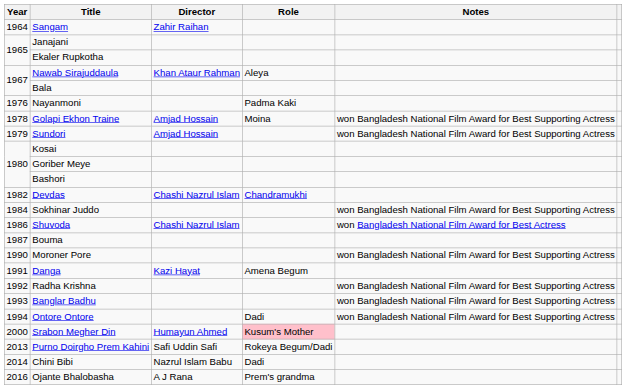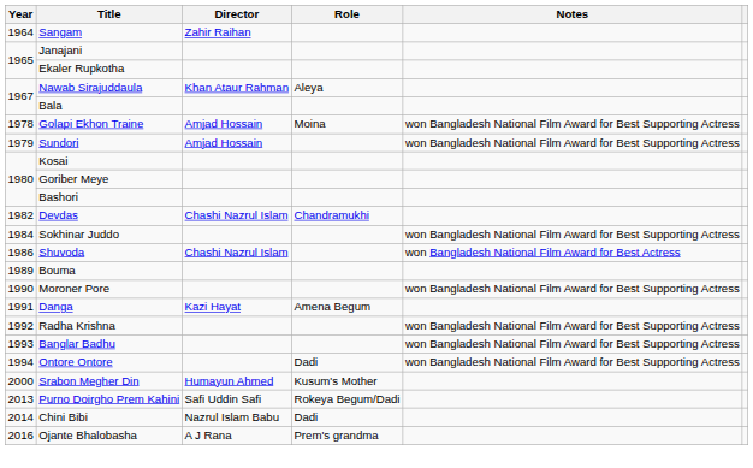 <table class="wikitable plainrowheaders sortable">
 <tr>
 <th scope="col">Year</th>
 <th scope="col">Title</th>
 <th scope="col">Director</th>
 <th scope="col">Role</th>
 <th scope="col" class="unsortable">Notes</th>
 <th scope="col" class="unsortable"></th>
 </tr>
 <tr>
 <td>1964</td>
 <td><a href='#'>Sangam</a></td>
 <td><a href='#'>Zahir Raihan</a></td>
 <td></td>
 <td></td>
 <td></td>
 </tr>
 <tr>
 <td rowspan="2">1965</td>
 <td>Janajani</td>
 <td></td>
 <td></td>
 <td></td>
 <td></td>
 </tr>
 <tr>
 <td>Ekaler Rupkotha</td>
 <td></td>
 <td></td>
 <td></td>
 <td></td>
 </tr>
 <tr>
 <td rowspan="2">1967</td>
 <td><a href='#'>Nawab Sirajuddaula</a></td>
 <td><a href='#'>Khan Ataur Rahman</a></td>
 <td>Aleya</td>
 <td></td>
 <td></td>
 </tr>
 <tr>
 <td>Bala</td>
 <td></td>
 <td></td>
-<td></td>
-<td></td>
-</tr>
-<tr>
-<td>1976</td>
-<td>Nayanmoni</td>
-<td></td>
-<td>Padma Kaki</td>
 <td></td>
 <td></td>
 </tr>
 <tr>
 <td>1978</td>
 <td><a href='#'>Golapi Ekhon Traine</a></td>
 <td><a href='#'>Amjad Hossain</a></td>
 <td>Moina</td>
 <td>won Bangladesh National Film Award for Best Supporting Actress</td>
 <td></td>
 </tr>
 <tr>
 <td>1979</td>
 <td><a href='#'>Sundori</a></td>
 <td><a href='#'>Amjad Hossain</a></td>
 <td></td>
 <td>won Bangladesh National Film Award for Best Supporting Actress</td>
 <td></td>
 </tr>
 <tr>
 <td rowspan="3">1980</td>
 <td>Kosai</td>
 <td></td>
 <td></td>
 <td></td>
 <td></td>
 </tr>
 <tr>
 <td>Goriber Meye</td>
 <td></td>
 <td></td>
 <td></td>
 <td></td>
 </tr>
 <tr>
 <td>Bashori</td>
 <td></td>
 <td></td>
 <td></td>
 <td></td>
 </tr>
 <tr>
 <td>1982</td>
 <td><a href='#'>Devdas</a></td>
 <td><a href='#'>Chashi Nazrul Islam</a></td>
 <td><a href='#'>Chandramukhi</a></td>
 <td></td>
 <td></td>
 </tr>
 <tr>
 <td>1984</td>
 <td>Sokhinar Juddo</td>
 <td></td>
 <td></td>
 <td>won Bangladesh National Film Award for Best Supporting Actress</td>
 <td></td>
 </tr>
 <tr>
 <td>1986</td>
 <td><a href='#'>Shuvoda</a></td>
 <td><a href='#'>Chashi Nazrul Islam</a></td>
 <td></td>
 <td>won <a href='#'>Bangladesh National Film Award for Best Actress</a></td>
 <td></td>
 </tr>
 <tr>
-<td>1987</td>
+<td>1989</td>
 <td>Bouma</td>
 <td></td>
 <td></td>
 <td></td>
 <td></td>
 </tr>
 <tr>
 <td>1990</td>
 <td>Moroner Pore</td>
 <td></td>
 <td></td>
 <td>won Bangladesh National Film Award for Best Supporting Actress</td>
 <td></td>
 </tr>
 <tr>
 <td>1991</td>
 <td><a href='#'>Danga</a></td>
 <td><a href='#'>Kazi Hayat</a></td>
 <td>Amena Begum</td>
 <td></td>
 <td></td>
 </tr>
 <tr>
 <td>1992</td>
 <td>Radha Krishna</td>
 <td></td>
 <td></td>
 <td>won Bangladesh National Film Award for Best Supporting Actress</td>
 <td></td>
 </tr>
 <tr>
 <td>1993</td>
 <td><a href='#'>Banglar Badhu</a></td>
 <td></td>
 <td></td>
 <td>won Bangladesh National Film Award for Best Supporting Actress</td>
 <td></td>
 </tr>
 <tr>
 <td>1994</td>
 <td><a href='#'>Ontore Ontore</a></td>
 <td></td>
 <td>Dadi</td>
 <td>won Bangladesh National Film Award for Best Supporting Actress</td>
 <td></td>
 </tr>
 <tr>
 <td>2000</td>
 <td><a href='#'>Srabon Megher Din</a></td>
 <td><a href='#'>Humayun Ahmed</a></td>
-<td style="background: pink;">Kusum's Mother</td>
+<td>Kusum's Mother</td>
 <td></td>
 <td></td>
 </tr>
 <tr>
 <td>2013</td>
 <td><a href='#'>Purno Doirgho Prem Kahini</a></td>
 <td>Safi Uddin Safi</td>
 <td>Rokeya Begum/Dadi</td>
 <td></td>
 <td></td>
 </tr>
 <tr>
 <td>2014</td>
 <td>Chini Bibi</td>
 <td>Nazrul Islam Babu</td>
 <td>Dadi</td>
 <td></td>
 <td></td>
 </tr>
 <tr>
 <td>2016</td>
 <td>Ojante Bhalobasha</td>
 <td>A J Rana</td>
 <td>Prem's grandma</td>
 <td></td>
 <td></td>
 </tr>
 </table>
